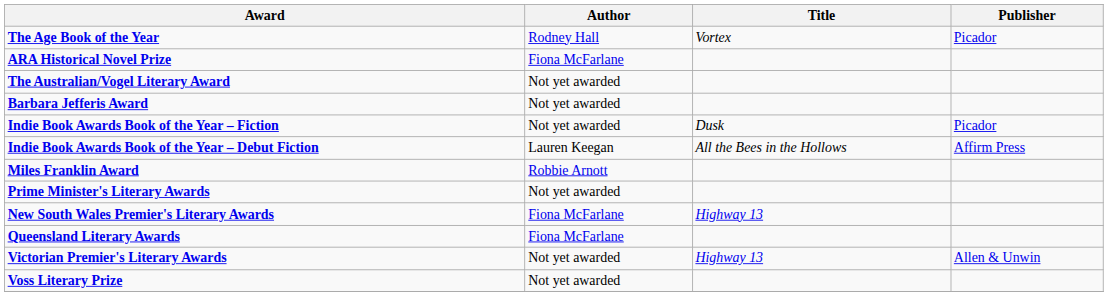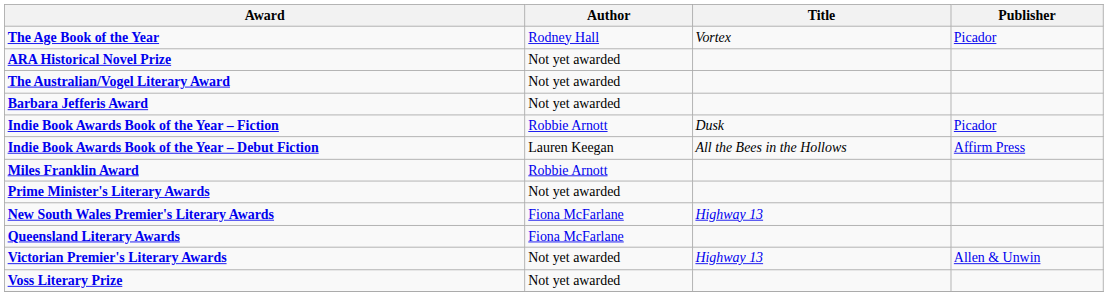 <table class="wikitable" width="100%">
 <tr>
 <th>Award</th>
 <th>Author</th>
 <th>Title</th>
 <th>Publisher</th>
 </tr>
 <tr>
 <td><strong><a href='#'>The Age Book of the Year</a></strong></td>
 <td><a href='#'>Rodney Hall</a></td>
 <td><em>Vortex</em></td>
 <td><a href='#'>Picador</a></td>
 </tr>
 <tr>
 <td><strong><a href='#'>ARA Historical Novel Prize</a></strong></td>
-<td><a href='#'>Fiona McFarlane</a></td>
+<td>Not yet awarded</td>
 <td></td>
 <td></td>
 </tr>
 <tr>
 <td><strong><a href='#'>The Australian/Vogel Literary Award</a></strong></td>
 <td>Not yet awarded</td>
 <td></td>
 <td></td>
 </tr>
 <tr>
 <td><strong><a href='#'>Barbara Jefferis Award</a></strong></td>
 <td>Not yet awarded</td>
 <td></td>
 <td></td>
 </tr>
 <tr>
 <td><strong><a href='#'>Indie Book Awards Book of the Year – Fiction</a></strong></td>
-<td>Not yet awarded</td>
+<td><a href='#'>Robbie Arnott</a></td>
 <td><em>Dusk</em></td>
 <td><a href='#'>Picador</a></td>
 </tr>
 <tr>
 <td><strong><a href='#'>Indie Book Awards Book of the Year – Debut Fiction</a></strong></td>
 <td>Lauren Keegan</td>
 <td><em>All the Bees in the Hollows</em></td>
 <td><a href='#'>Affirm Press</a></td>
 </tr>
 <tr>
 <td><strong><a href='#'>Miles Franklin Award</a></strong></td>
 <td><a href='#'>Robbie Arnott</a></td>
 <td></td>
 <td></td>
 </tr>
 <tr>
 <td><strong><a href='#'>Prime Minister's Literary Awards</a></strong></td>
 <td>Not yet awarded</td>
 <td></td>
 <td></td>
 </tr>
 <tr>
 <td><strong><a href='#'>New South Wales Premier's Literary Awards</a></strong></td>
 <td><a href='#'>Fiona McFarlane</a></td>
 <td><em><a href='#'>Highway 13</a></em></td>
 <td></td>
 </tr>
 <tr>
 <td><strong><a href='#'>Queensland Literary Awards</a></strong></td>
 <td><a href='#'>Fiona McFarlane</a></td>
 <td></td>
 <td></td>
 </tr>
 <tr>
 <td><strong><a href='#'>Victorian Premier's Literary Awards</a></strong></td>
 <td>Not yet awarded</td>
 <td><em><a href='#'>Highway 13</a></em></td>
 <td><a href='#'>Allen & Unwin</a></td>
 </tr>
 <tr>
 <td><strong><a href='#'>Voss Literary Prize</a></strong></td>
 <td>Not yet awarded</td>
 <td></td>
 <td></td>
 </tr>
 <tr>
 </tr>
 </table>
